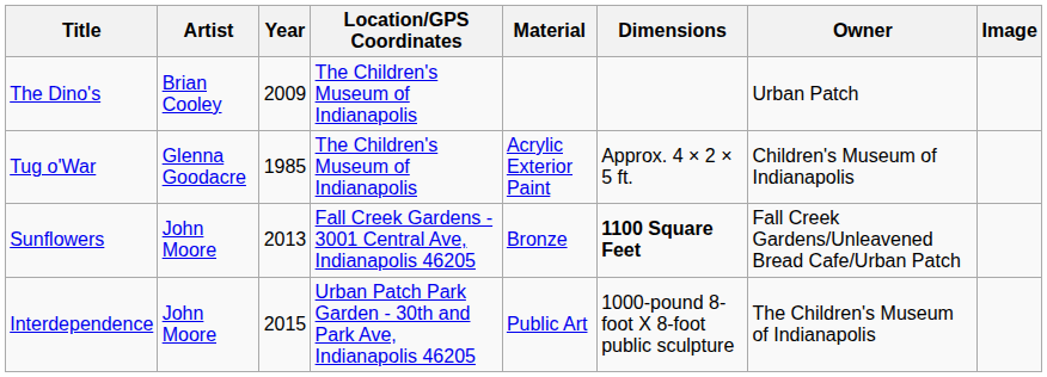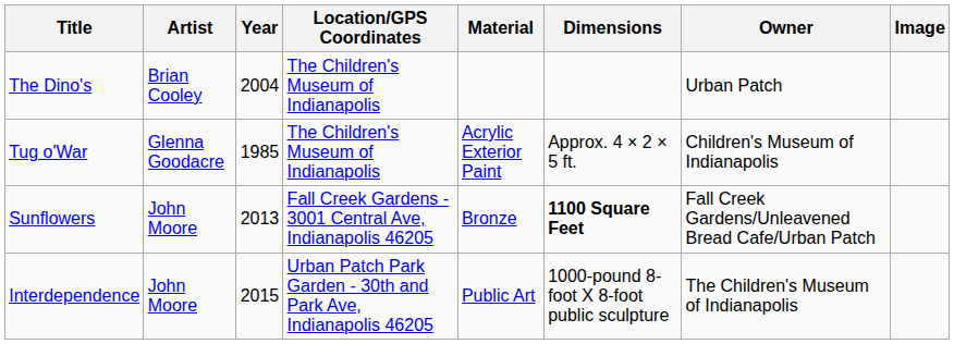 <table class="wikitable sortable">
 <tr>
 <th>Title</th>
 <th>Artist</th>
 <th>Year</th>
 <th>Location/GPS Coordinates</th>
 <th>Material</th>
 <th>Dimensions</th>
 <th>Owner</th>
 <th>Image</th>
 </tr>
 <tr>
 <td><a href='#'>The Dino's</a></td>
 <td><a href='#'>Brian Cooley</a></td>
-<td>2009</td>
+<td>2004</td>
 <td><a href='#'>The Children's Museum of Indianapolis</a> </td>
 <td></td>
 <td></td>
 <td>Urban Patch</td>
 <td></td>
 </tr>
 <tr>
 <td><a href='#'>Tug o'War</a></td>
 <td><a href='#'>Glenna Goodacre</a></td>
 <td>1985</td>
 <td><a href='#'>The Children's Museum of Indianapolis</a> </td>
 <td><a href='#'>Acrylic Exterior Paint</a></td>
 <td>Approx. 4 × 2 × 5 ft.</td>
 <td>Children's Museum of Indianapolis</td>
 <td></td>
 </tr>
 <tr>
 <td><a href='#'>Sunflowers</a></td>
 <td><a href='#'>John Moore</a></td>
 <td>2013</td>
 <td><a href='#'>Fall Creek Gardens - 3001 Central Ave, Indianapolis 46205</a></td>
 <td><a href='#'>Bronze</a></td>
 <td><strong>1100 Square Feet</strong></td>
 <td>Fall Creek Gardens/Unleavened Bread Cafe/Urban Patch</td>
 <td></td>
 </tr>
 <tr>
 <td><a href='#'>Interdependence</a></td>
 <td><a href='#'>John Moore</a></td>
 <td>2015</td>
 <td><a href='#'>Urban Patch Park Garden - 30th and Park Ave, Indianapolis 46205</a></td>
 <td><a href='#'>Public Art</a></td>
 <td>1000-pound 8-foot X 8-foot public sculpture</td>
 <td>The Children's Museum of Indianapolis</td>
 <td></td>
 </tr>
 <tr>
 </tr>
 </table>
